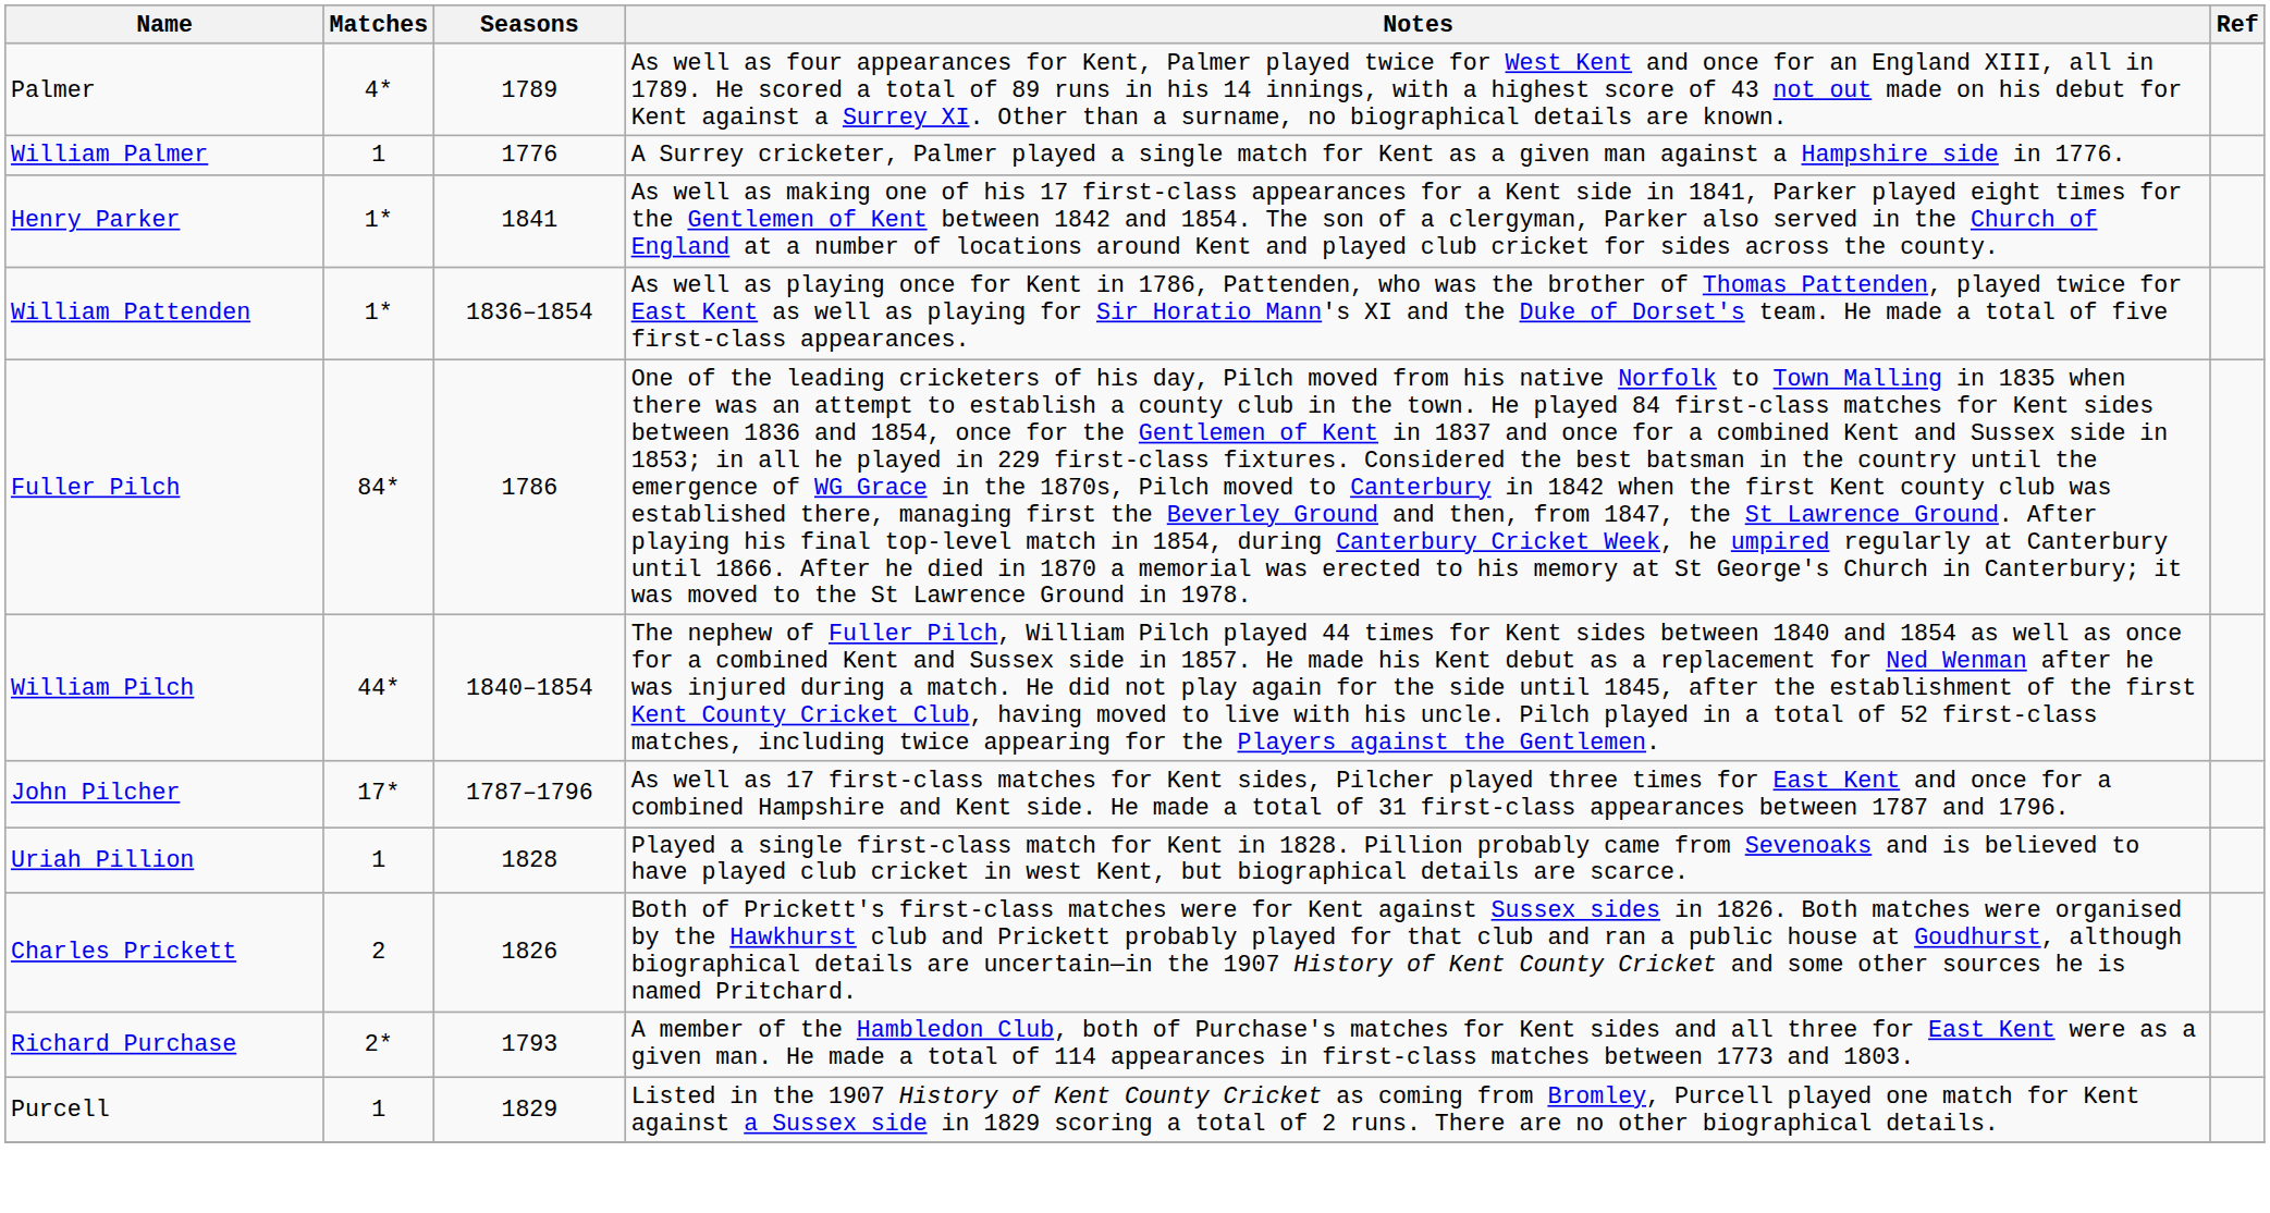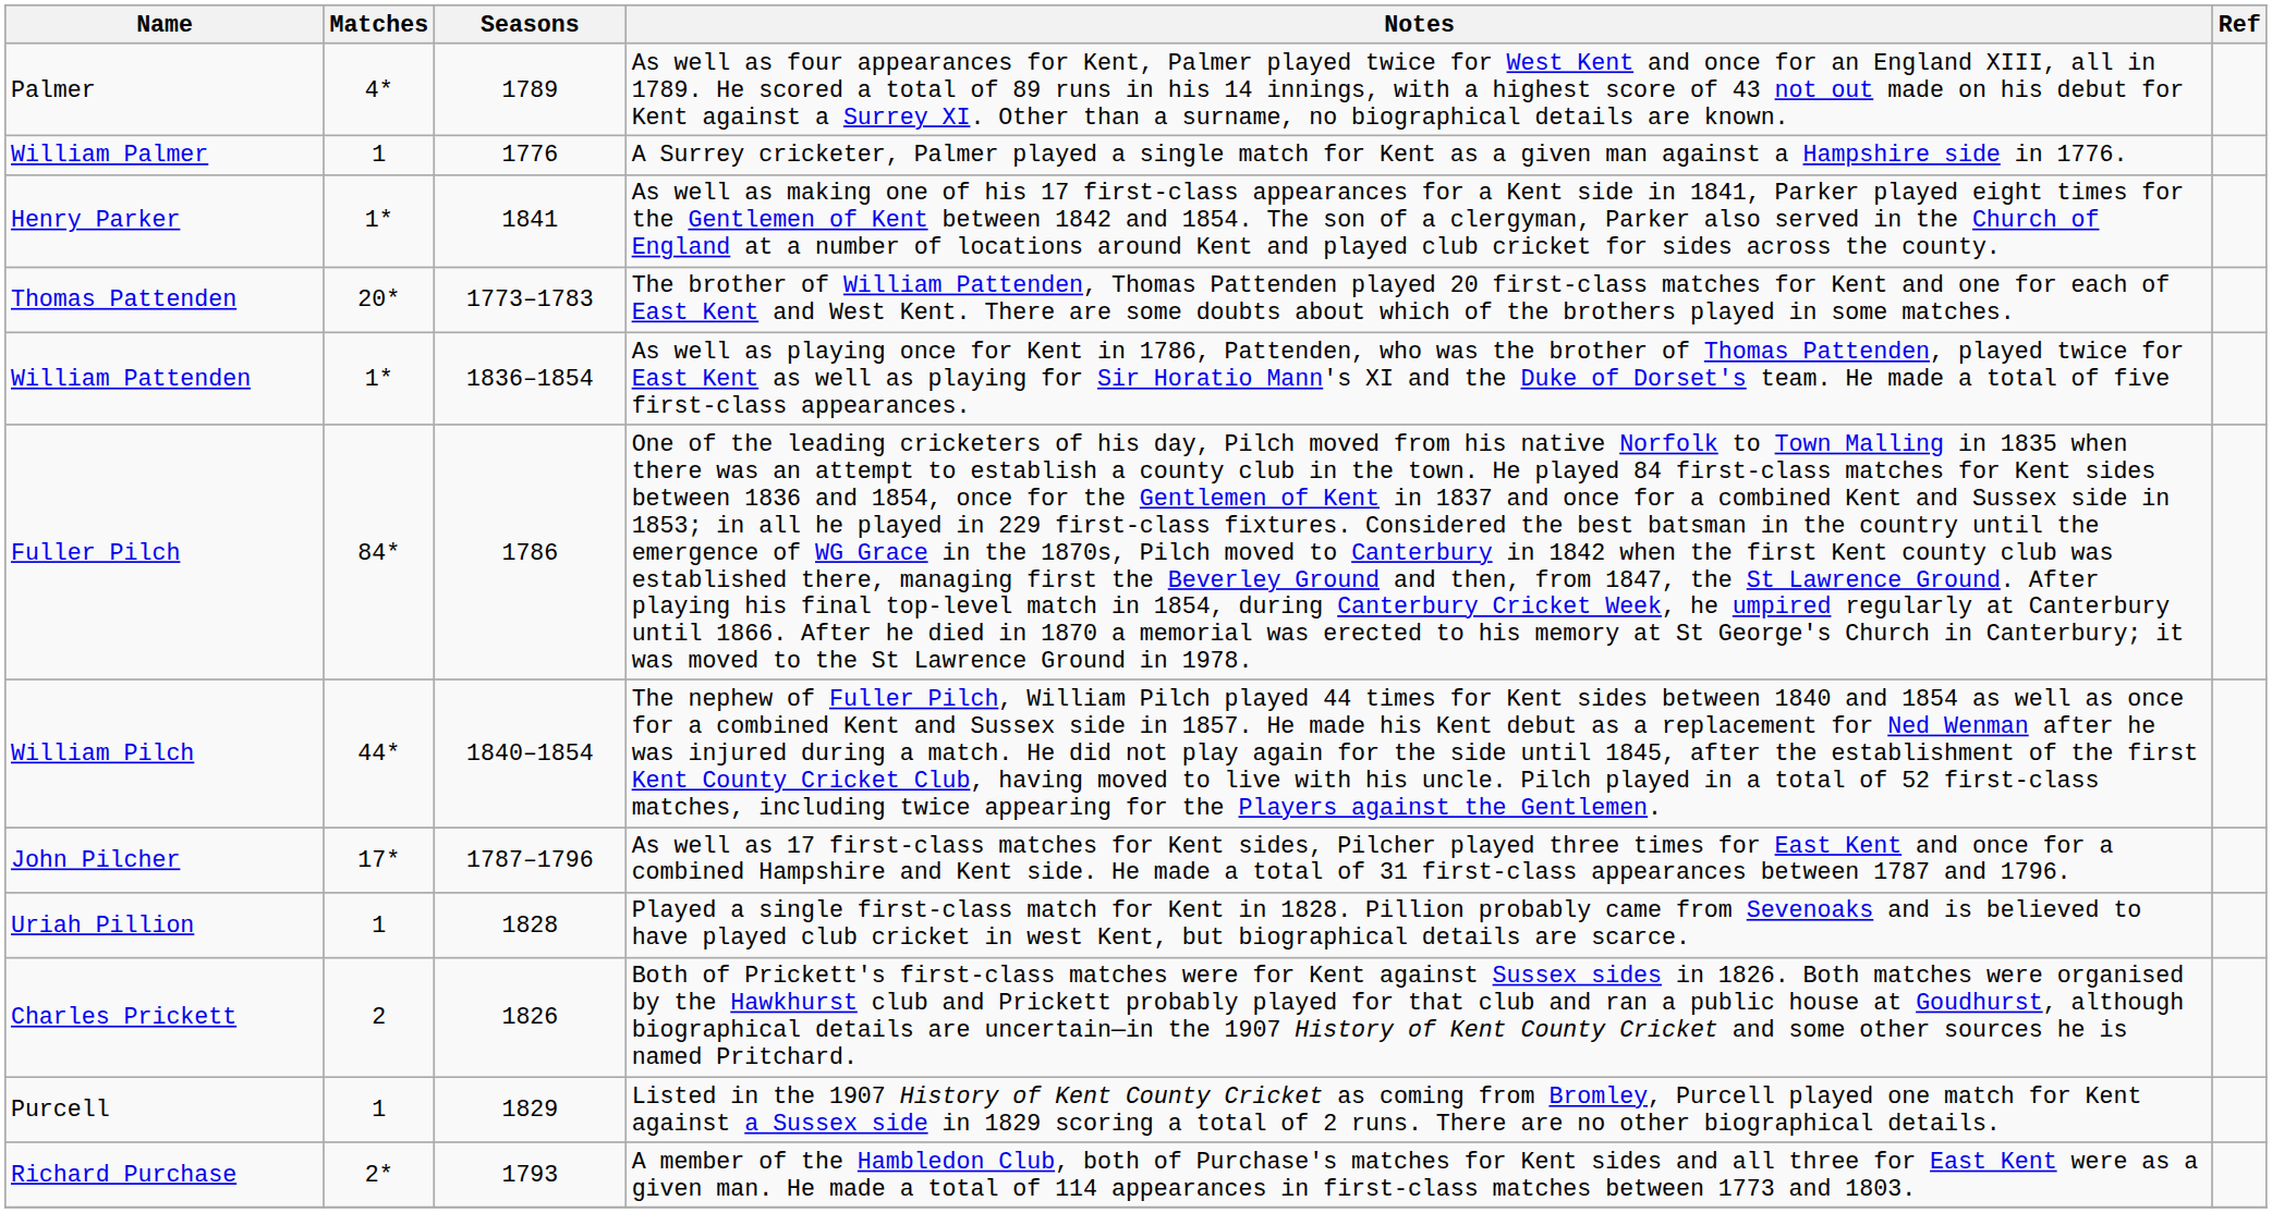 <table class="wikitable">
 <tr>
 <th style="width:170px">Name</th>
 <th>Matches</th>
 <th style="width: 100px">Seasons</th>
 <th>Notes</th>
 <th>Ref</th>
 </tr>
 <tr>
 <td>Palmer</td>
 <td align=center>4*</td>
 <td align=center>1789</td>
 <td>As well as four appearances for Kent, Palmer played twice for <a href='#'>West Kent</a> and once for an England XIII, all in 1789. He scored a total of 89 runs in his 14 innings, with a highest score of 43 <a href='#'>not out</a> made on his debut for Kent against a <a href='#'>Surrey XI</a>. Other than a surname, no biographical details are known.</td>
 <td></td>
 </tr>
 <tr>
 <td><a href='#'>William Palmer</a></td>
 <td align=center>1</td>
 <td align=center>1776</td>
 <td>A Surrey cricketer, Palmer played a single match for Kent as a given man against a <a href='#'>Hampshire side</a> in 1776.</td>
 <td></td>
 </tr>
 <tr>
 <td><a href='#'>Henry Parker</a></td>
 <td align=center>1*</td>
 <td align=center>1841</td>
 <td>As well as making one of his 17 first-class appearances for a Kent side in 1841, Parker played eight times for the <a href='#'>Gentlemen of Kent</a> between 1842 and 1854. The son of a clergyman, Parker also served in the <a href='#'>Church of England</a> at a number of locations around Kent and played club cricket for sides across the county.</td>
+<td></td>
+</tr>
+<tr>
+<td><a href='#'>Thomas Pattenden</a></td>
+<td align=center>20*</td>
+<td align=center>1773–1783</td>
+<td>The brother of <a href='#'>William Pattenden</a>, Thomas Pattenden played 20 first-class matches for Kent and one for each of <a href='#'>East Kent</a> and West Kent. There are some doubts about which of the brothers played in some matches.</td>
 <td></td>
 </tr>
 <tr>
 <td><a href='#'>William Pattenden</a></td>
 <td align=center>1*</td>
 <td align=center>1836–1854</td>
 <td>As well as playing once for Kent in 1786, Pattenden, who was the brother of <a href='#'>Thomas Pattenden</a>, played twice for <a href='#'>East Kent</a> as well as playing for <a href='#'>Sir Horatio Mann</a>'s XI and the <a href='#'>Duke of Dorset's</a> team. He made a total of five first-class appearances.</td>
 <td></td>
 </tr>
 <tr>
 <td><a href='#'>Fuller Pilch</a></td>
 <td align=center>84*</td>
 <td align=center>1786</td>
 <td>One of the leading cricketers of his day, Pilch moved from his native <a href='#'>Norfolk</a> to <a href='#'>Town Malling</a> in 1835 when there was an attempt to establish a county club in the town. He played 84 first-class matches for Kent sides between 1836 and 1854, once for the <a href='#'>Gentlemen of Kent</a> in 1837 and once for a combined Kent and Sussex side in 1853; in all he played in 229 first-class fixtures. Considered the best batsman in the country until the emergence of <a href='#'>WG Grace</a> in the 1870s, Pilch moved to <a href='#'>Canterbury</a> in 1842 when the first Kent county club was established there, managing first the <a href='#'>Beverley Ground</a> and then, from 1847, the <a href='#'>St Lawrence Ground</a>. After playing his final top-level match in 1854, during <a href='#'>Canterbury Cricket Week</a>, he <a href='#'>umpired</a> regularly at Canterbury until 1866. After he died in 1870 a memorial was erected to his memory at St George's Church in Canterbury; it was moved to the St Lawrence Ground in 1978.</td>
 <td></td>
 </tr>
 <tr>
 <td><a href='#'>William Pilch</a></td>
 <td align=center>44*</td>
 <td align=center>1840–1854</td>
 <td>The nephew of <a href='#'>Fuller Pilch</a>, William Pilch played 44 times for Kent sides between 1840 and 1854 as well as once for a combined Kent and Sussex side in 1857. He made his Kent debut as a replacement for <a href='#'>Ned Wenman</a> after he was injured during a match. He did not play again for the side until 1845, after the establishment of the first <a href='#'>Kent County Cricket Club</a>, having moved to live with his uncle. Pilch played in a total of 52 first-class matches, including twice appearing for the <a href='#'>Players against the Gentlemen</a>.</td>
 <td></td>
 </tr>
 <tr>
 <td><a href='#'>John Pilcher</a></td>
 <td align=center>17*</td>
 <td align=center>1787–1796</td>
 <td>As well as 17 first-class matches for Kent sides, Pilcher played three times for <a href='#'>East Kent</a> and once for a combined Hampshire and Kent side. He made a total of 31 first-class appearances between 1787 and 1796.</td>
 <td></td>
 </tr>
 <tr>
 <td><a href='#'>Uriah Pillion</a></td>
 <td align=center>1</td>
 <td align=center>1828</td>
 <td>Played a single first-class match for Kent in 1828. Pillion probably came from <a href='#'>Sevenoaks</a> and is believed to have played club cricket in west Kent, but biographical details are scarce.</td>
 <td></td>
 </tr>
 <tr>
 <td><a href='#'>Charles Prickett</a></td>
 <td align=center>2</td>
 <td align=center>1826</td>
 <td>Both of Prickett's first-class matches were for Kent against <a href='#'>Sussex sides</a> in 1826. Both matches were organised by the <a href='#'>Hawkhurst</a> club and Prickett probably played for that club and ran a public house at <a href='#'>Goudhurst</a>, although biographical details are uncertain―in the 1907 <em>History of Kent County Cricket</em> and some other sources he is named Pritchard.</td>
 <td></td>
 </tr>
 <tr>
+<td>Purcell</td>
+<td align=center>1</td>
+<td align=center>1829</td>
+<td>Listed in the 1907 <em>History of Kent County Cricket</em> as coming from <a href='#'>Bromley</a>, Purcell played one match for Kent against <a href='#'>a Sussex side</a> in 1829 scoring a total of 2 runs. There are no other biographical details.</td>
+<td></td>
+</tr>
+<tr>
 <td><a href='#'>Richard Purchase</a></td>
 <td align=center>2*</td>
 <td align=center>1793</td>
 <td>A member of the <a href='#'>Hambledon Club</a>, both of Purchase's matches for Kent sides and all three for <a href='#'>East Kent</a> were as a given man. He made a total of 114 appearances in first-class matches between 1773 and 1803.</td>
 <td></td>
 </tr>
 <tr>
-<td>Purcell</td>
-<td align=center>1</td>
-<td align=center>1829</td>
-<td>Listed in the 1907 <em>History of Kent County Cricket</em> as coming from <a href='#'>Bromley</a>, Purcell played one match for Kent against <a href='#'>a Sussex side</a> in 1829 scoring a total of 2 runs. There are no other biographical details.</td>
-<td></td>
-</tr>
-<tr>
 </tr>
 </table>
